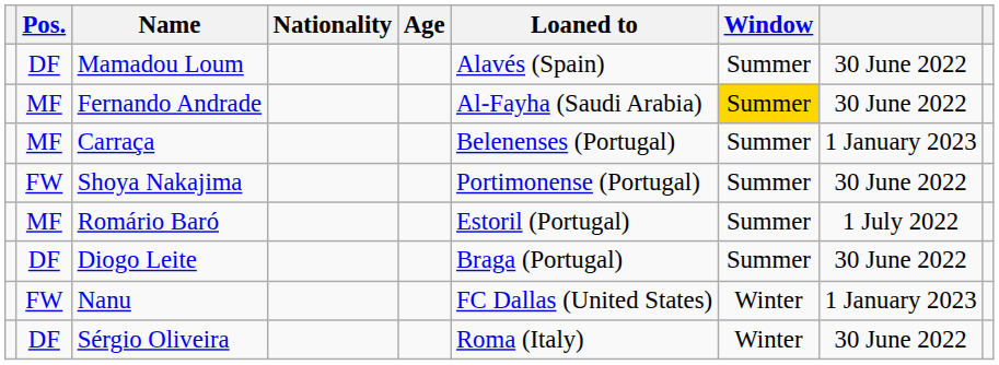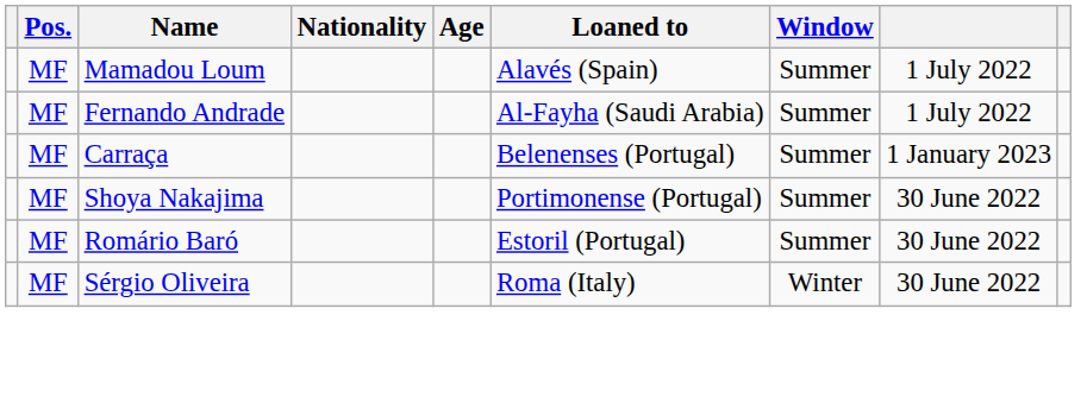 <table class="wikitable sortable" style="text-align:center;">
 <tr>
 <th scope=col></th>
 <th scope=col><a href='#'>Pos.</a></th>
 <th scope=col>Name</th>
 <th scope=col>Nationality</th>
 <th scope=col>Age</th>
 <th scope=col>Loaned to</th>
 <th scope=col><a href='#'>Window</a></th>
 <th scope=col></th>
 <th scope=col class=unsortable></th>
 </tr>
 <tr>
 <td></td>
-<td><a href='#'>DF</a></td>
+<td><a href='#'>MF</a></td>
 <td align=left><a href='#'>Mamadou Loum</a></td>
 <td align=left></td>
 <td></td>
 <td align=left><a href='#'>Alavés</a> (Spain)</td>
 <td>Summer</td>
-<td>30 June 2022</td>
+<td>1 July 2022</td>
 <td></td>
 </tr>
 <tr>
 <td></td>
 <td><a href='#'>MF</a></td>
 <td align=left><a href='#'>Fernando Andrade</a></td>
 <td align=left></td>
 <td></td>
 <td align=left><a href='#'>Al-Fayha</a> (Saudi Arabia)</td>
-<td style="background: gold;">Summer</td>
-<td>30 June 2022</td>
+<td>Summer</td>
+<td>1 July 2022</td>
 <td></td>
 </tr>
 <tr>
 <td></td>
 <td><a href='#'>MF</a></td>
 <td align=left><a href='#'>Carraça</a></td>
 <td align=left></td>
 <td></td>
 <td align=left><a href='#'>Belenenses</a> (Portugal)</td>
 <td>Summer</td>
 <td>1 January 2023</td>
 <td></td>
 </tr>
 <tr>
 <td></td>
-<td><a href='#'>FW</a></td>
+<td><a href='#'>MF</a></td>
 <td align=left><a href='#'>Shoya Nakajima</a></td>
 <td align=left></td>
 <td></td>
 <td align=left><a href='#'>Portimonense</a> (Portugal)</td>
 <td>Summer</td>
 <td>30 June 2022</td>
 <td></td>
 </tr>
 <tr>
 <td></td>
 <td><a href='#'>MF</a></td>
 <td align=left><a href='#'>Romário Baró</a></td>
 <td align=left></td>
 <td></td>
 <td align=left><a href='#'>Estoril</a> (Portugal)</td>
 <td>Summer</td>
-<td>1 July 2022</td>
-<td></td>
-</tr>
-<tr>
-<td></td>
-<td><a href='#'>DF</a></td>
-<td align=left><a href='#'>Diogo Leite</a></td>
-<td align=left></td>
-<td></td>
-<td align=left><a href='#'>Braga</a> (Portugal)</td>
-<td>Summer</td>
 <td>30 June 2022</td>
 <td></td>
 </tr>
 <tr>
 <td></td>
-<td><a href='#'>FW</a></td>
-<td align=left><a href='#'>Nanu</a></td>
-<td align=left></td>
-<td></td>
-<td align=left><a href='#'>FC Dallas</a> (United States)</td>
-<td>Winter</td>
-<td>1 January 2023</td>
-<td></td>
-</tr>
-<tr>
-<td></td>
-<td><a href='#'>DF</a></td>
+<td><a href='#'>MF</a></td>
 <td align=left><a href='#'>Sérgio Oliveira</a></td>
 <td align=left></td>
 <td></td>
 <td align=left><a href='#'>Roma</a> (Italy)</td>
 <td>Winter</td>
 <td>30 June 2022</td>
 <td></td>
 </tr>
 </table>
